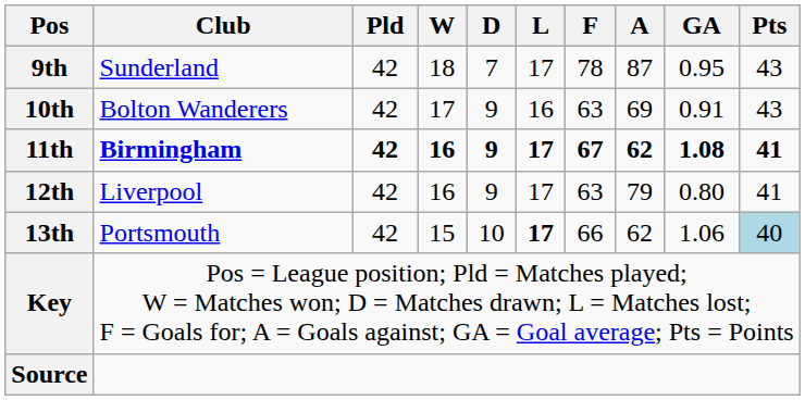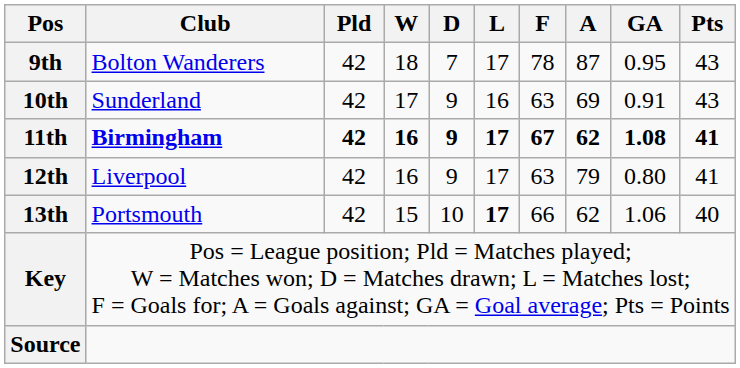 <table class="wikitable" style="text-align:center">
 <tr>
 <th scope="col">Pos</th>
 <th scope="col">Club</th>
 <th scope="col">Pld</th>
 <th scope="col">W</th>
 <th scope="col">D</th>
 <th scope="col">L</th>
 <th scope="col">F</th>
 <th scope="col">A</th>
 <th scope="col">GA</th>
 <th scope="col">Pts</th>
 </tr>
 <tr>
 <th scope="row">9th</th>
-<td align="left"><a href='#'>Sunderland</a></td>
+<td align="left"><a href='#'>Bolton Wanderers</a></td>
 <td>42</td>
 <td>18</td>
 <td>7</td>
 <td>17</td>
 <td>78</td>
 <td>87</td>
 <td>0.95</td>
 <td>43</td>
 </tr>
 <tr>
 <th scope="row">10th</th>
-<td align="left"><a href='#'>Bolton Wanderers</a></td>
+<td align="left"><a href='#'>Sunderland</a></td>
 <td>42</td>
 <td>17</td>
 <td>9</td>
 <td>16</td>
 <td>63</td>
 <td>69</td>
 <td>0.91</td>
 <td>43</td>
 </tr>
 <tr style="font-weight:bold">
 <th scope="row">11th</th>
 <td align="left"><a href='#'>Birmingham</a></td>
 <td>42</td>
 <td>16</td>
 <td>9</td>
 <td>17</td>
 <td>67</td>
 <td>62</td>
 <td>1.08</td>
 <td>41</td>
 </tr>
 <tr>
 <th scope="row">12th</th>
 <td align="left"><a href='#'>Liverpool</a></td>
 <td>42</td>
 <td>16</td>
 <td>9</td>
 <td>17</td>
 <td>63</td>
 <td>79</td>
 <td>0.80</td>
 <td>41</td>
 </tr>
 <tr>
 <th scope="row">13th</th>
 <td align="left"><a href='#'>Portsmouth</a></td>
 <td>42</td>
 <td>15</td>
 <td>10</td>
 <td><strong>17</strong></td>
 <td>66</td>
 <td>62</td>
 <td>1.06</td>
-<td style="background: lightblue;">40</td>
+<td>40</td>
 </tr>
 <tr>
 <th scope="row">Key</th>
 <td colspan="9">Pos = League position; Pld = Matches played;<br>W = Matches won; D = Matches drawn; L = Matches lost;<br>F = Goals for; A = Goals against; GA = <a href='#'>Goal average</a>; Pts = Points</td>
 </tr>
 <tr>
 <th scope="row">Source</th>
 <td colspan="9"></td>
 </tr>
 </table>
